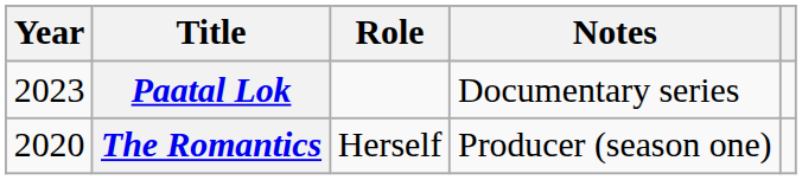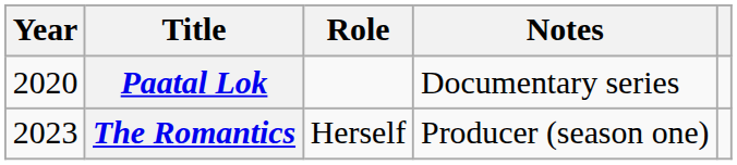 <table class="wikitable sortable plainrowheaders">
 <tr style="background:#ccc; text-align:center;">
 <th scope="col">Year</th>
 <th scope="col">Title</th>
 <th scope="col">Role</th>
 <th scope="col" class="unsortable">Notes</th>
 <th scope="col" class="unsortable"></th>
 </tr>
 <tr>
-<td>2023</td>
+<td>2020</td>
 <th scope="row"><em><a href='#'>Paatal Lok</a></em></th>
 <td></td>
 <td>Documentary series</td>
 <td></td>
 </tr>
 <tr>
-<td>2020</td>
+<td>2023</td>
 <th scope="row"><em><a href='#'>The Romantics</a></em></th>
 <td>Herself</td>
 <td>Producer (season one)</td>
 <td style="text-align: center;"></td>
 </tr>
 </table>
